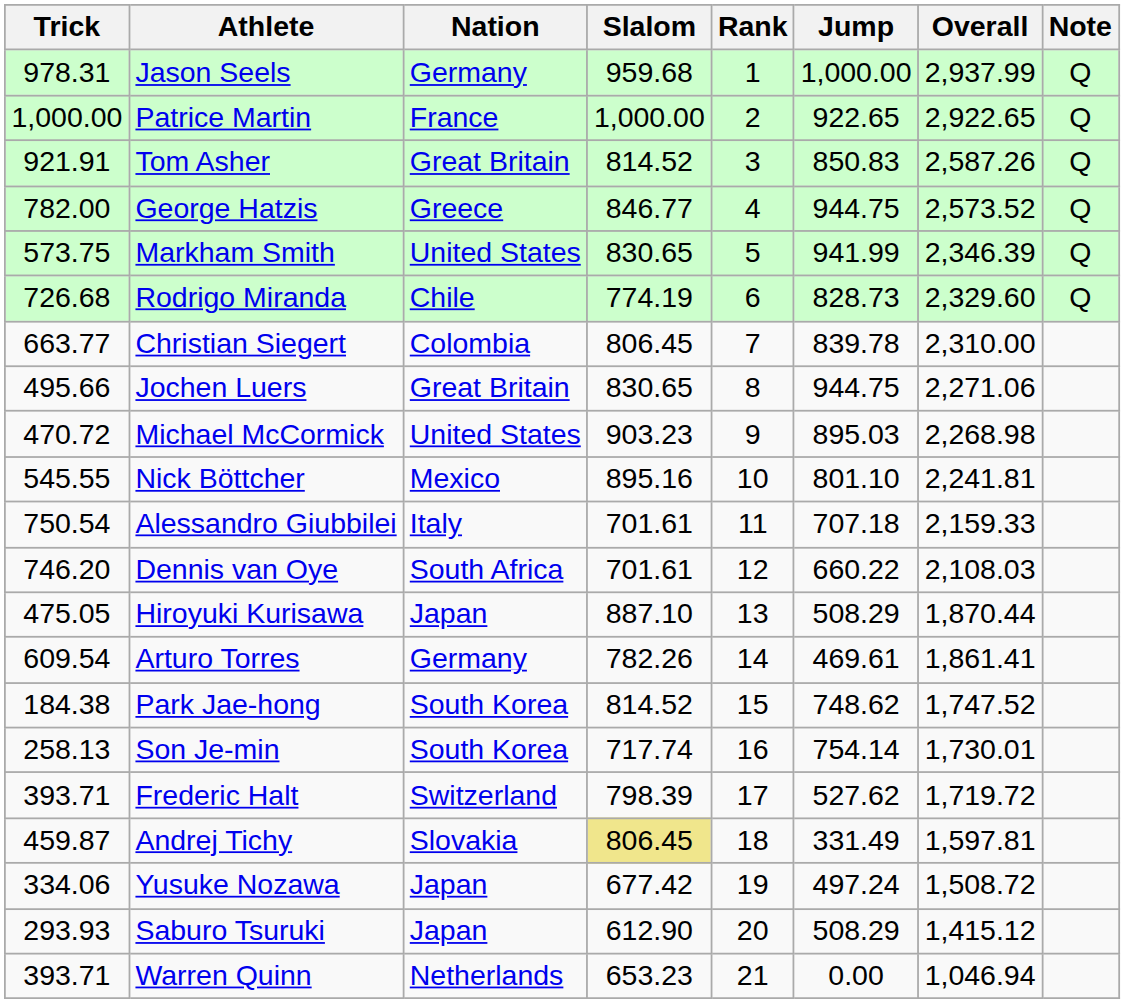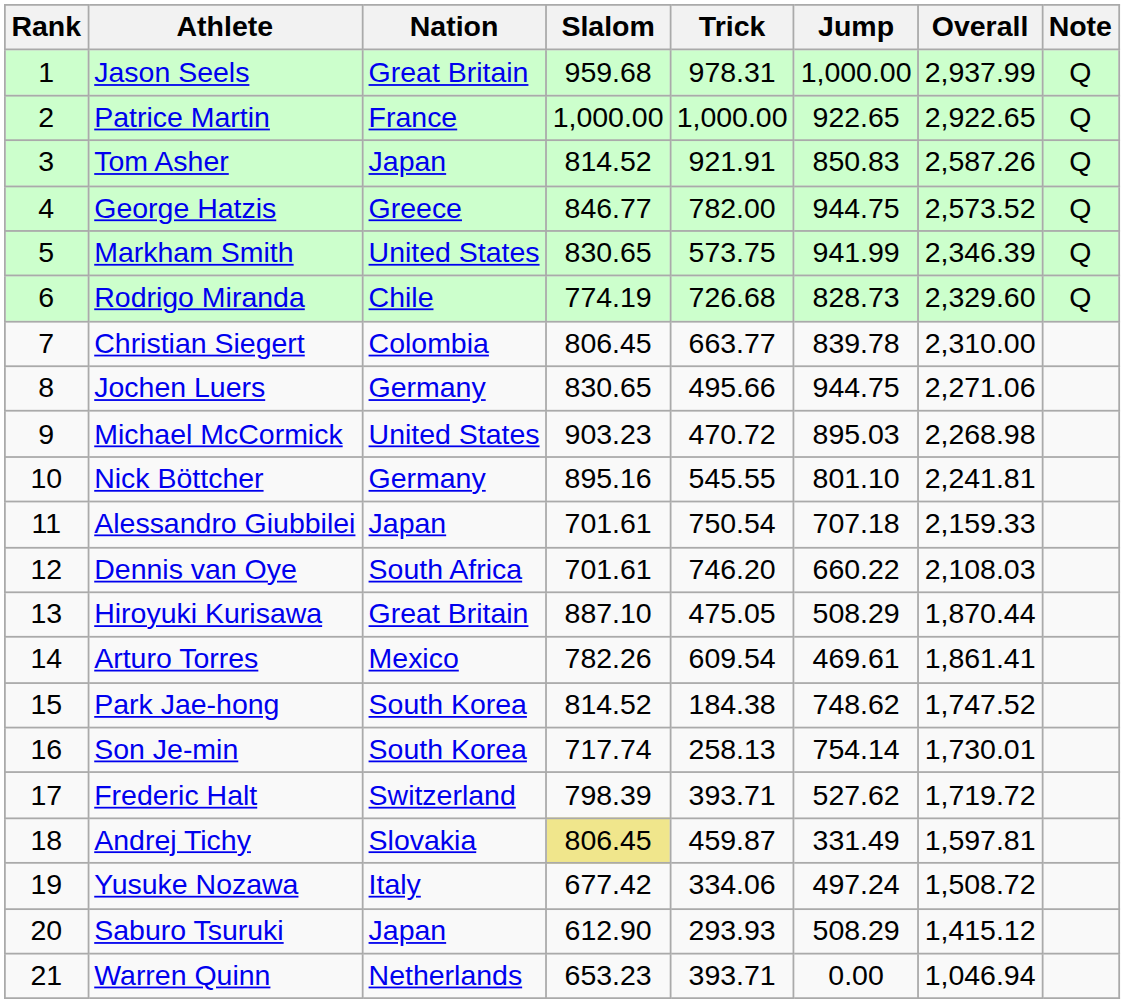 <table class="wikitable sortable" style="text-align:center">
 <tr>
-<th>Trick</th>
+<th>Rank</th>
 <th>Athlete</th>
 <th>Nation</th>
 <th>Slalom</th>
-<th>Rank</th>
+<th>Trick</th>
 <th>Jump</th>
 <th>Overall</th>
 <th>Note</th>
 </tr>
 <tr bgcolor=ccffcc>
+<td>1</td>
+<td align=left><a href='#'>Jason Seels</a></td>
+<td align=left> <a href='#'>Great Britain</a></td>
+<td>959.68</td>
 <td>978.31</td>
-<td align=left><a href='#'>Jason Seels</a></td>
-<td align=left> <a href='#'>Germany</a></td>
-<td>959.68</td>
-<td>1</td>
 <td>1,000.00</td>
 <td>2,937.99</td>
 <td>Q</td>
 </tr>
 <tr bgcolor=ccffcc>
-<td>1,000.00</td>
+<td>2</td>
 <td align=left><a href='#'>Patrice Martin</a></td>
 <td align=left> <a href='#'>France</a></td>
 <td>1,000.00</td>
-<td>2</td>
+<td>1,000.00</td>
 <td>922.65</td>
 <td>2,922.65</td>
 <td>Q</td>
 </tr>
 <tr bgcolor=ccffcc>
+<td>3</td>
+<td align=left><a href='#'>Tom Asher</a></td>
+<td align=left> <a href='#'>Japan</a></td>
+<td>814.52</td>
 <td>921.91</td>
-<td align=left><a href='#'>Tom Asher</a></td>
-<td align=left> <a href='#'>Great Britain</a></td>
-<td>814.52</td>
-<td>3</td>
 <td>850.83</td>
 <td>2,587.26</td>
 <td>Q</td>
 </tr>
 <tr bgcolor=ccffcc>
-<td>782.00</td>
+<td>4</td>
 <td align=left><a href='#'>George Hatzis</a></td>
 <td align=left> <a href='#'>Greece</a></td>
 <td>846.77</td>
-<td>4</td>
+<td>782.00</td>
 <td>944.75</td>
 <td>2,573.52</td>
 <td>Q</td>
 </tr>
 <tr bgcolor=ccffcc>
-<td>573.75</td>
+<td>5</td>
 <td align=left><a href='#'>Markham Smith</a></td>
 <td align=left> <a href='#'>United States</a></td>
 <td>830.65</td>
-<td>5</td>
+<td>573.75</td>
 <td>941.99</td>
 <td>2,346.39</td>
 <td>Q</td>
 </tr>
 <tr bgcolor=ccffcc>
-<td>726.68</td>
+<td>6</td>
 <td align=left><a href='#'>Rodrigo Miranda</a></td>
 <td align=left> <a href='#'>Chile</a></td>
 <td>774.19</td>
-<td>6</td>
+<td>726.68</td>
 <td>828.73</td>
 <td>2,329.60</td>
 <td>Q</td>
 </tr>
 <tr>
-<td>663.77</td>
+<td>7</td>
 <td align=left><a href='#'>Christian Siegert</a></td>
 <td align=left> <a href='#'>Colombia</a></td>
 <td>806.45</td>
-<td>7</td>
+<td>663.77</td>
 <td>839.78</td>
 <td>2,310.00</td>
 <td></td>
 </tr>
 <tr>
+<td>8</td>
+<td align=left><a href='#'>Jochen Luers</a></td>
+<td align=left> <a href='#'>Germany</a></td>
+<td>830.65</td>
 <td>495.66</td>
-<td align=left><a href='#'>Jochen Luers</a></td>
-<td align=left> <a href='#'>Great Britain</a></td>
-<td>830.65</td>
-<td>8</td>
 <td>944.75</td>
 <td>2,271.06</td>
 <td></td>
 </tr>
 <tr>
-<td>470.72</td>
+<td>9</td>
 <td align=left><a href='#'>Michael McCormick</a></td>
 <td align=left> <a href='#'>United States</a></td>
 <td>903.23</td>
-<td>9</td>
+<td>470.72</td>
 <td>895.03</td>
 <td>2,268.98</td>
 <td></td>
 </tr>
 <tr>
+<td>10</td>
+<td align=left><a href='#'>Nick Böttcher</a></td>
+<td align=left> <a href='#'>Germany</a></td>
+<td>895.16</td>
 <td>545.55</td>
-<td align=left><a href='#'>Nick Böttcher</a></td>
-<td align=left> <a href='#'>Mexico</a></td>
-<td>895.16</td>
-<td>10</td>
 <td>801.10</td>
 <td>2,241.81</td>
 <td></td>
 </tr>
 <tr>
+<td>11</td>
+<td align=left><a href='#'>Alessandro Giubbilei</a></td>
+<td align=left> <a href='#'>Japan</a></td>
+<td>701.61</td>
 <td>750.54</td>
-<td align=left><a href='#'>Alessandro Giubbilei</a></td>
-<td align=left> <a href='#'>Italy</a></td>
-<td>701.61</td>
-<td>11</td>
 <td>707.18</td>
 <td>2,159.33</td>
 <td></td>
 </tr>
 <tr>
-<td>746.20</td>
+<td>12</td>
 <td align=left><a href='#'>Dennis van Oye</a></td>
 <td align=left> <a href='#'>South Africa</a></td>
 <td>701.61</td>
-<td>12</td>
+<td>746.20</td>
 <td>660.22</td>
 <td>2,108.03</td>
 <td></td>
 </tr>
 <tr>
+<td>13</td>
+<td align=left><a href='#'>Hiroyuki Kurisawa</a></td>
+<td align=left> <a href='#'>Great Britain</a></td>
+<td>887.10</td>
 <td>475.05</td>
-<td align=left><a href='#'>Hiroyuki Kurisawa</a></td>
-<td align=left> <a href='#'>Japan</a></td>
-<td>887.10</td>
-<td>13</td>
 <td>508.29</td>
 <td>1,870.44</td>
 <td></td>
 </tr>
 <tr>
+<td>14</td>
+<td align=left><a href='#'>Arturo Torres</a></td>
+<td align=left> <a href='#'>Mexico</a></td>
+<td>782.26</td>
 <td>609.54</td>
-<td align=left><a href='#'>Arturo Torres</a></td>
-<td align=left> <a href='#'>Germany</a></td>
-<td>782.26</td>
-<td>14</td>
 <td>469.61</td>
 <td>1,861.41</td>
 <td></td>
 </tr>
 <tr>
-<td>184.38</td>
+<td>15</td>
 <td align=left><a href='#'>Park Jae-hong</a></td>
 <td align=left> <a href='#'>South Korea</a></td>
 <td>814.52</td>
-<td>15</td>
+<td>184.38</td>
 <td>748.62</td>
 <td>1,747.52</td>
 <td></td>
 </tr>
 <tr>
-<td>258.13</td>
+<td>16</td>
 <td align=left><a href='#'>Son Je-min</a></td>
 <td align=left> <a href='#'>South Korea</a></td>
 <td>717.74</td>
-<td>16</td>
+<td>258.13</td>
 <td>754.14</td>
 <td>1,730.01</td>
 <td></td>
 </tr>
 <tr>
-<td>393.71</td>
+<td>17</td>
 <td align=left><a href='#'>Frederic Halt</a></td>
 <td align=left> <a href='#'>Switzerland</a></td>
 <td>798.39</td>
-<td>17</td>
+<td>393.71</td>
 <td>527.62</td>
 <td>1,719.72</td>
 <td></td>
 </tr>
 <tr>
-<td>459.87</td>
+<td>18</td>
 <td align=left><a href='#'>Andrej Tichy</a></td>
 <td align=left> <a href='#'>Slovakia</a></td>
 <td style="background: khaki;">806.45</td>
-<td>18</td>
+<td>459.87</td>
 <td>331.49</td>
 <td>1,597.81</td>
 <td></td>
 </tr>
 <tr>
+<td>19</td>
+<td align=left><a href='#'>Yusuke Nozawa</a></td>
+<td align=left> <a href='#'>Italy</a></td>
+<td>677.42</td>
 <td>334.06</td>
-<td align=left><a href='#'>Yusuke Nozawa</a></td>
-<td align=left> <a href='#'>Japan</a></td>
-<td>677.42</td>
-<td>19</td>
 <td>497.24</td>
 <td>1,508.72</td>
 <td></td>
 </tr>
 <tr>
-<td>293.93</td>
+<td>20</td>
 <td align=left><a href='#'>Saburo Tsuruki</a></td>
 <td align=left> <a href='#'>Japan</a></td>
 <td>612.90</td>
-<td>20</td>
+<td>293.93</td>
 <td>508.29</td>
 <td>1,415.12</td>
 <td></td>
 </tr>
 <tr>
-<td>393.71</td>
+<td>21</td>
 <td align=left><a href='#'>Warren Quinn</a></td>
 <td align=left> <a href='#'>Netherlands</a></td>
 <td>653.23</td>
-<td>21</td>
+<td>393.71</td>
 <td>0.00</td>
 <td>1,046.94</td>
 <td></td>
 </tr>
 </table>
